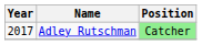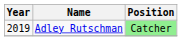 <table class="wikitable sortable plainrowheaders" style="text-align:center">
 <tr>
 <th scope="col">Year</th>
 <th scope="col">Name</th>
 <th scope="col">Position</th>
 </tr>
 <tr>
-<td>2017</td>
+<td>2019</td>
 <td><a href='#'>Adley Rutschman</a></td>
 <td style="background: lightgreen;">Catcher</td>
 </tr>
 <tr>
 </tr>
 </table>
